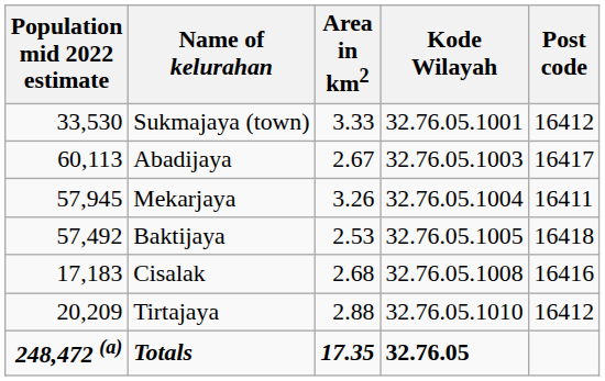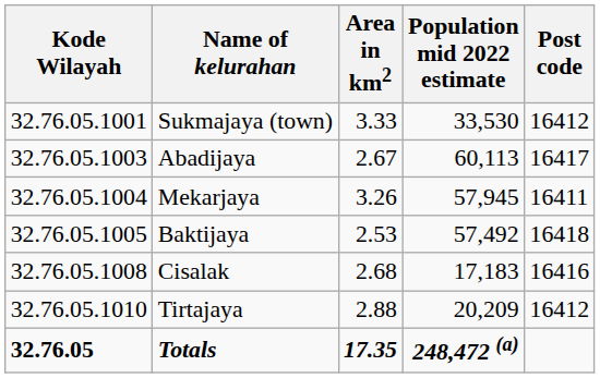 <table class="wikitable">
 <tr>
-<th>Population<br>mid 2022<br>estimate</th>
+<th>Kode <br>Wilayah</th>
 <th>Name of <br> <em>kelurahan</em></th>
 <th>Area <br>in <br>km<sup>2</sup></th>
-<th>Kode <br>Wilayah</th>
+<th>Population<br>mid 2022<br>estimate</th>
 <th>Post<br>code</th>
 </tr>
 <tr>
-<td align="right">33,530</td>
+<td>32.76.05.1001</td>
 <td>Sukmajaya (town)</td>
 <td align="right">3.33</td>
-<td>32.76.05.1001</td>
+<td align="right">33,530</td>
 <td>16412</td>
 </tr>
 <tr>
-<td align="right">60,113</td>
+<td>32.76.05.1003</td>
 <td>Abadijaya</td>
 <td align="right">2.67</td>
-<td>32.76.05.1003</td>
+<td align="right">60,113</td>
 <td>16417</td>
 </tr>
 <tr>
-<td align="right">57,945</td>
+<td>32.76.05.1004</td>
 <td>Mekarjaya</td>
 <td align="right">3.26</td>
-<td>32.76.05.1004</td>
+<td align="right">57,945</td>
 <td>16411</td>
 </tr>
 <tr>
-<td align="right">57,492</td>
+<td>32.76.05.1005</td>
 <td>Baktijaya</td>
 <td align="right">2.53</td>
-<td>32.76.05.1005</td>
+<td align="right">57,492</td>
 <td>16418</td>
 </tr>
 <tr>
-<td align="right">17,183</td>
+<td>32.76.05.1008</td>
 <td>Cisalak</td>
 <td align="right">2.68</td>
-<td>32.76.05.1008</td>
+<td align="right">17,183</td>
 <td>16416</td>
 </tr>
 <tr>
-<td align="right">20,209</td>
+<td>32.76.05.1010</td>
 <td>Tirtajaya</td>
 <td align="right">2.88</td>
-<td>32.76.05.1010</td>
+<td align="right">20,209</td>
 <td>16412</td>
 </tr>
 <tr>
-<td align="right"><strong><em>248,472 <sup>(a)</sup></em></strong></td>
+<td><strong>32.76.05</strong></td>
 <td><strong><em>Totals</em></strong></td>
 <td align="right"><strong><em>17.35</em></strong></td>
-<td><strong>32.76.05</strong></td>
+<td align="right"><strong><em>248,472 <sup>(a)</sup></em></strong></td>
 <td></td>
 </tr>
 </table>
